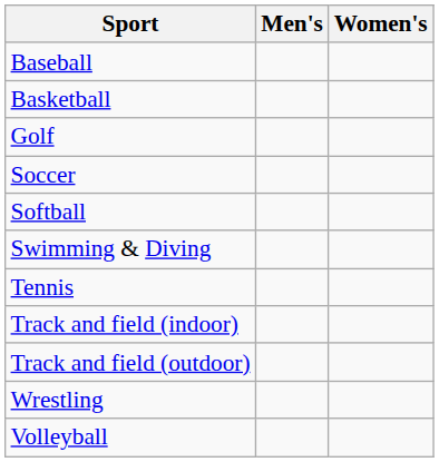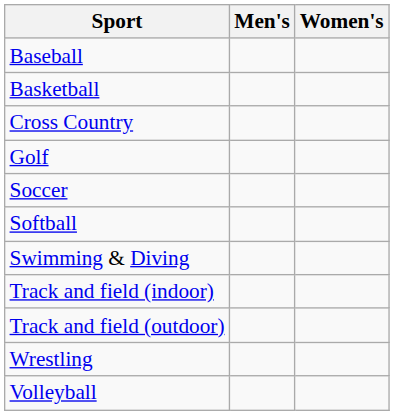 <table class="wikitable" style="text-align:center;">
 <tr>
 <th>Sport</th>
 <th>Men's</th>
 <th>Women's</th>
 </tr>
 <tr>
 <td align="left"><a href='#'>Baseball</a></td>
 <td></td>
 <td></td>
 </tr>
 <tr>
 <td align="left"><a href='#'>Basketball</a></td>
+<td></td>
+<td></td>
+</tr>
+<tr>
+<td align="left"><a href='#'>Cross Country</a></td>
 <td></td>
 <td></td>
 </tr>
 <tr>
 <td align="left"><a href='#'>Golf</a></td>
 <td></td>
 <td></td>
 </tr>
 <tr>
 <td align="left"><a href='#'>Soccer</a></td>
 <td></td>
 <td></td>
 </tr>
 <tr>
 <td align="left"><a href='#'>Softball</a></td>
 <td></td>
 <td></td>
 </tr>
 <tr>
 <td align="left"><a href='#'>Swimming</a> & <a href='#'>Diving</a></td>
 <td></td>
 <td></td>
 </tr>
 <tr>
-<td align="left"><a href='#'>Tennis</a></td>
-<td></td>
-<td></td>
-</tr>
-<tr>
 <td align="left"><a href='#'>Track and field (indoor)</a></td>
 <td></td>
 <td></td>
 </tr>
 <tr>
 <td align="left"><a href='#'>Track and field (outdoor)</a></td>
 <td></td>
 <td></td>
 </tr>
 <tr>
 <td align="left"><a href='#'>Wrestling</a></td>
 <td></td>
 <td></td>
 </tr>
 <tr>
 <td align="left"><a href='#'>Volleyball</a></td>
 <td></td>
 <td></td>
 </tr>
 </table>
